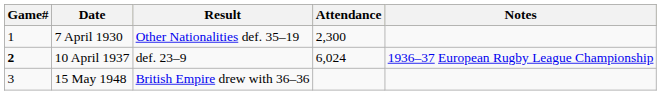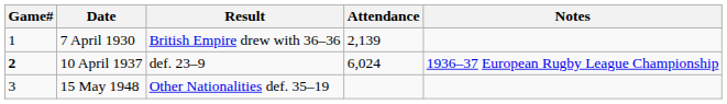 <table class="wikitable">
 <tr style="background:#bdb76b;">
 <th>Game#</th>
 <th>Date</th>
 <th>Result</th>
 <th>Attendance</th>
 <th>Notes</th>
 </tr>
 <tr>
 <td>1</td>
 <td>7 April 1930</td>
-<td><a href='#'>Other Nationalities</a> def.  35–19</td>
-<td>2,300</td>
+<td> <a href='#'>British Empire</a> drew with  36–36</td>
+<td>2,139</td>
 <td></td>
 </tr>
 <tr>
 <td><strong>2</strong></td>
 <td>10 April 1937</td>
 <td> def.  23–9</td>
 <td>6,024</td>
 <td><a href='#'>1936–37</a> <a href='#'>European Rugby League Championship</a></td>
 </tr>
 <tr>
 <td>3</td>
 <td>15 May 1948</td>
-<td> <a href='#'>British Empire</a> drew with  36–36</td>
+<td><a href='#'>Other Nationalities</a> def.  35–19</td>
 <td></td>
 <td></td>
 </tr>
 </table>
